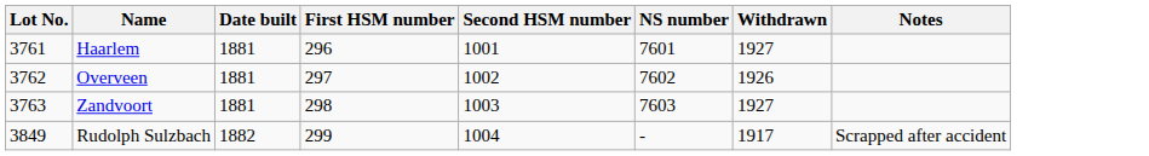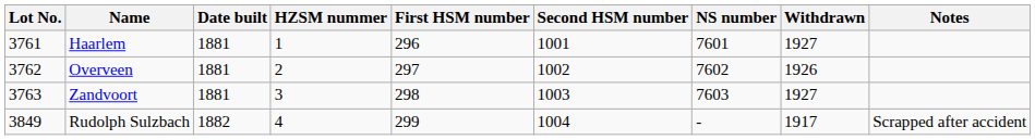 <table class="wikitable" style="float">
 <tr>
 <th>Lot No.</th>
 <th>Name</th>
 <th>Date built</th>
+<th>HZSM nummer</th>
 <th>First HSM number</th>
 <th>Second HSM number</th>
 <th>NS number</th>
 <th>Withdrawn</th>
 <th>Notes</th>
 </tr>
 <tr>
 <td>3761</td>
 <td><a href='#'>Haarlem</a></td>
 <td>1881</td>
+<td>1</td>
 <td>296</td>
 <td>1001</td>
 <td>7601</td>
 <td>1927</td>
 <td></td>
 </tr>
 <tr>
 <td>3762</td>
 <td><a href='#'>Overveen</a></td>
 <td>1881</td>
+<td>2</td>
 <td>297</td>
 <td>1002</td>
 <td>7602</td>
 <td>1926</td>
 <td></td>
 </tr>
 <tr>
 <td>3763</td>
 <td><a href='#'>Zandvoort</a></td>
 <td>1881</td>
+<td>3</td>
 <td>298</td>
 <td>1003</td>
 <td>7603</td>
 <td>1927</td>
 <td></td>
 </tr>
 <tr>
 <td>3849</td>
 <td>Rudolph Sulzbach</td>
 <td>1882</td>
+<td>4</td>
 <td>299</td>
 <td>1004</td>
 <td>-</td>
 <td>1917</td>
 <td>Scrapped after accident</td>
 </tr>
 </table>
